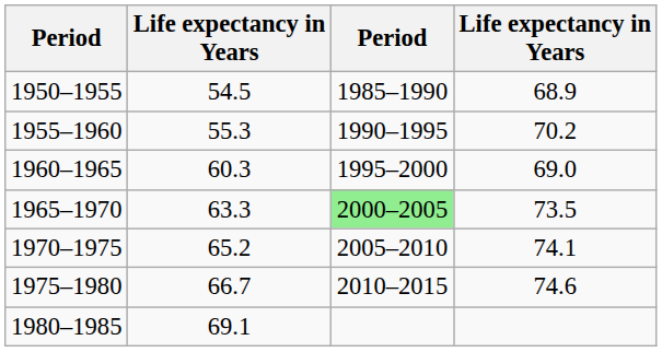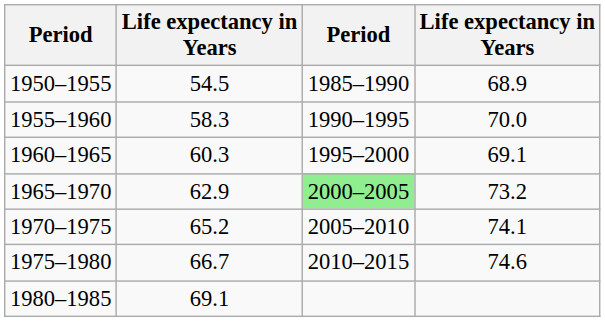 <table class="wikitable" style="text-align:center">
 <tr>
 <th>Period</th>
 <th>Life expectancy in<br>Years</th>
 <th>Period</th>
 <th>Life expectancy in<br>Years</th>
 </tr>
 <tr>
 <td>1950–1955</td>
 <td>54.5</td>
 <td>1985–1990</td>
 <td>68.9</td>
 </tr>
 <tr>
 <td>1955–1960</td>
-<td>55.3</td>
+<td>58.3</td>
 <td>1990–1995</td>
-<td>70.2</td>
+<td>70.0</td>
 </tr>
 <tr>
 <td>1960–1965</td>
 <td>60.3</td>
 <td>1995–2000</td>
-<td>69.0</td>
+<td>69.1</td>
 </tr>
 <tr>
 <td>1965–1970</td>
-<td>63.3</td>
+<td>62.9</td>
 <td style="background: lightgreen;">2000–2005</td>
-<td>73.5</td>
+<td>73.2</td>
 </tr>
 <tr>
 <td>1970–1975</td>
 <td>65.2</td>
 <td>2005–2010</td>
 <td>74.1</td>
 </tr>
 <tr>
 <td>1975–1980</td>
 <td>66.7</td>
 <td>2010–2015</td>
 <td>74.6</td>
 </tr>
 <tr>
 <td>1980–1985</td>
 <td>69.1</td>
 <td></td>
 <td></td>
 </tr>
 </table>
